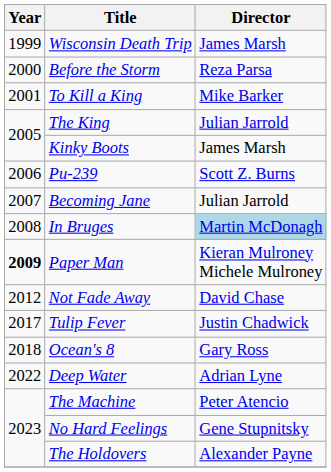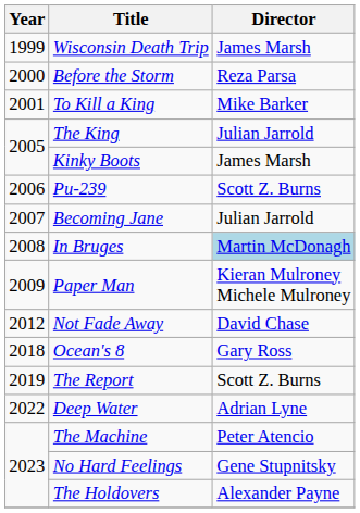 <table class="wikitable">
 <tr>
 <th>Year</th>
 <th>Title</th>
 <th>Director</th>
 </tr>
 <tr>
 <td>1999</td>
 <td><em><a href='#'>Wisconsin Death Trip</a></em></td>
 <td><a href='#'>James Marsh</a></td>
 </tr>
 <tr>
 <td>2000</td>
 <td><em><a href='#'>Before the Storm</a></em></td>
 <td><a href='#'>Reza Parsa</a></td>
 </tr>
 <tr>
 <td>2001</td>
 <td><em><a href='#'>To Kill a King</a></em></td>
 <td><a href='#'>Mike Barker</a></td>
 </tr>
 <tr>
 <td rowspan=2>2005</td>
 <td><em><a href='#'>The King</a></em></td>
 <td><a href='#'>Julian Jarrold</a></td>
 </tr>
 <tr>
 <td><em><a href='#'>Kinky Boots</a></em></td>
 <td>James Marsh</td>
 </tr>
 <tr>
 <td>2006</td>
 <td><em><a href='#'>Pu-239</a></em></td>
 <td><a href='#'>Scott Z. Burns</a></td>
 </tr>
 <tr>
 <td>2007</td>
 <td><em><a href='#'>Becoming Jane</a></em></td>
 <td>Julian Jarrold</td>
 </tr>
 <tr>
 <td>2008</td>
 <td><em><a href='#'>In Bruges</a></em></td>
 <td style="background: lightblue;"><a href='#'>Martin McDonagh</a></td>
 </tr>
 <tr>
-<td><strong>2009</strong></td>
+<td>2009</td>
 <td><em><a href='#'>Paper Man</a></em></td>
 <td><a href='#'>Kieran Mulroney</a><br>Michele Mulroney</td>
 </tr>
 <tr>
 <td>2012</td>
 <td><em><a href='#'>Not Fade Away</a></em></td>
 <td><a href='#'>David Chase</a></td>
 </tr>
 <tr>
-<td>2017</td>
-<td><em><a href='#'>Tulip Fever</a></em></td>
-<td><a href='#'>Justin Chadwick</a></td>
-</tr>
-<tr>
 <td>2018</td>
 <td><em><a href='#'>Ocean's 8</a></em></td>
 <td><a href='#'>Gary Ross</a></td>
+</tr>
+<tr>
+<td>2019</td>
+<td><em><a href='#'>The Report</a></em></td>
+<td>Scott Z. Burns</td>
 </tr>
 <tr>
 <td>2022</td>
 <td><em><a href='#'>Deep Water</a></em></td>
 <td><a href='#'>Adrian Lyne</a></td>
 </tr>
 <tr>
 <td rowspan=3>2023</td>
 <td><em><a href='#'>The Machine</a></em></td>
 <td><a href='#'>Peter Atencio</a></td>
 </tr>
 <tr>
 <td><em><a href='#'>No Hard Feelings</a></em></td>
 <td><a href='#'>Gene Stupnitsky</a></td>
 </tr>
 <tr>
 <td><em><a href='#'>The Holdovers</a></em></td>
 <td><a href='#'>Alexander Payne</a></td>
 </tr>
 <tr>
 </tr>
 </table>
